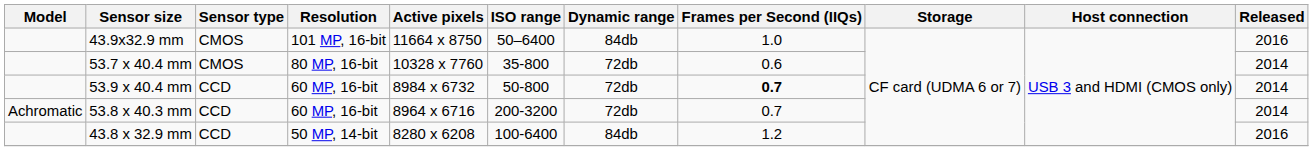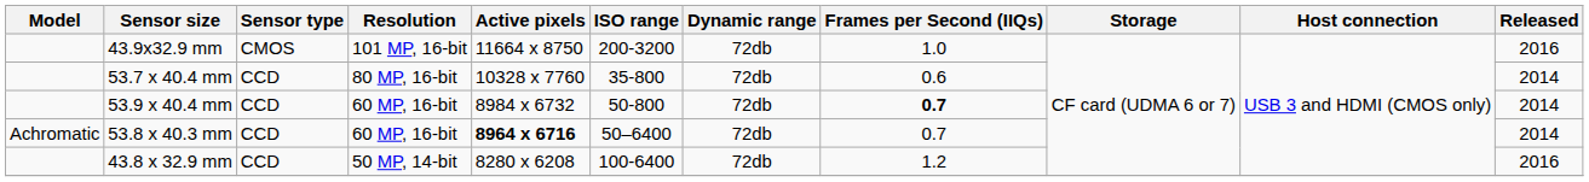 <table class="wikitable" style="font-size:95%;">
 <tr>
 <th>Model</th>
 <th>Sensor size</th>
 <th>Sensor type</th>
 <th>Resolution</th>
 <th>Active pixels</th>
 <th>ISO range</th>
 <th>Dynamic range</th>
 <th>Frames per Second (IIQs)</th>
 <th>Storage</th>
 <th>Host connection</th>
 <th>Released</th>
 </tr>
 <tr>
 <td></td>
 <td>43.9x32.9 mm</td>
 <td>CMOS</td>
 <td>101 <a href='#'>MP</a>, 16-bit</td>
 <td>11664 x  8750</td>
-<td align=center>50–6400</td>
-<td align=center>84db</td>
+<td align=center>200-3200</td>
+<td align=center>72db</td>
 <td align=center>1.0</td>
 <td rowspan=5 align=center>CF card (UDMA 6 or 7)</td>
 <td rowspan=5 align=center><a href='#'>USB 3</a> and HDMI (CMOS only)</td>
 <td align=center>2016</td>
 </tr>
 <tr>
 <td></td>
 <td>53.7 x 40.4 mm</td>
-<td>CMOS</td>
+<td>CCD</td>
 <td>80 <a href='#'>MP</a>, 16-bit</td>
 <td>10328 x 7760</td>
 <td align=center>35-800</td>
 <td align=center>72db</td>
 <td align=center>0.6</td>
 <td align=center>2014</td>
 </tr>
 <tr>
 <td></td>
 <td>53.9 x 40.4 mm</td>
 <td>CCD</td>
 <td>60 <a href='#'>MP</a>, 16-bit</td>
 <td>8984 x 6732</td>
 <td align=center>50-800</td>
 <td align=center>72db</td>
 <td align=center><strong>0.7</strong></td>
 <td align=center>2014</td>
 </tr>
 <tr>
 <td> Achromatic</td>
 <td>53.8 x 40.3 mm</td>
 <td>CCD</td>
 <td>60 <a href='#'>MP</a>, 16-bit</td>
-<td>8964 x 6716</td>
-<td align=center>200-3200</td>
+<td><strong>8964 x 6716</strong></td>
+<td align=center>50–6400</td>
 <td align=center>72db</td>
 <td align=center>0.7</td>
 <td align=center>2014</td>
 </tr>
 <tr>
 <td></td>
 <td>43.8 x 32.9 mm</td>
 <td>CCD</td>
 <td>50 <a href='#'>MP</a>, 14-bit</td>
 <td>8280 x 6208</td>
 <td align=center>100-6400</td>
-<td align=center>84db</td>
+<td align=center>72db</td>
 <td align=center>1.2</td>
 <td align=center>2016</td>
 </tr>
 <tr>
 </tr>
 </table>
